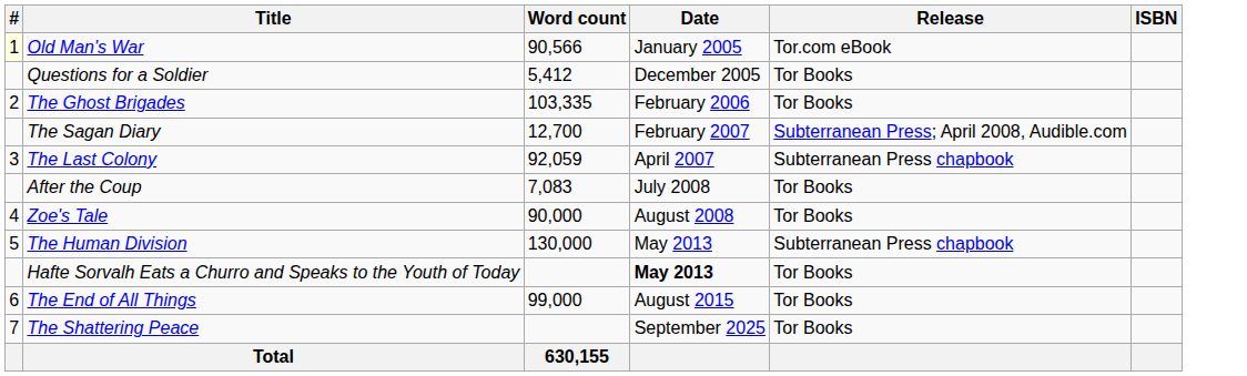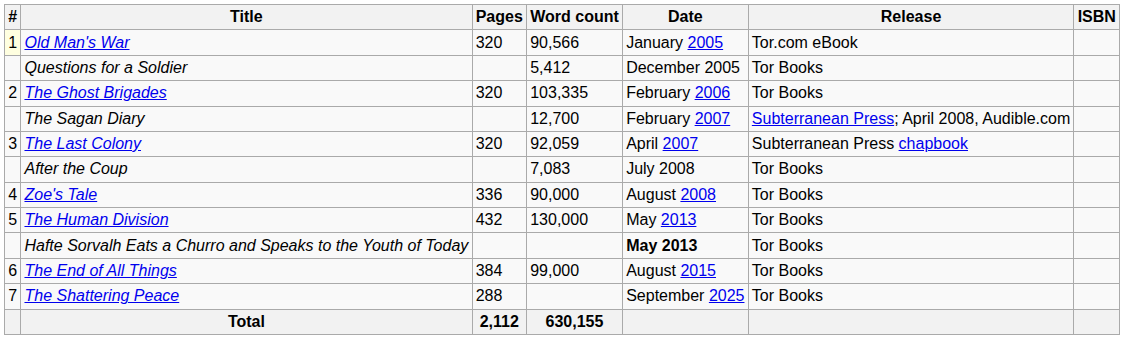 <table class="wikitable sortable">
 <tr>
 <th>#</th>
 <th>Title</th>
+<th>Pages</th>
 <th>Word count</th>
 <th>Date</th>
 <th>Release</th>
 <th>ISBN</th>
 </tr>
 <tr>
 <td style="background: lightyellow;">1</td>
 <td><em><a href='#'>Old Man's War</a></em></td>
+<td>320</td>
 <td>90,566</td>
 <td>January <a href='#'>2005</a></td>
 <td>Tor.com eBook</td>
 <td></td>
 </tr>
 <tr>
 <td></td>
 <td><em>Questions for a Soldier</em></td>
+<td></td>
 <td>5,412</td>
 <td>December 2005</td>
 <td>Tor Books</td>
 <td></td>
 </tr>
 <tr>
 <td>2</td>
 <td><em><a href='#'>The Ghost Brigades</a></em></td>
+<td>320</td>
 <td>103,335</td>
 <td>February <a href='#'>2006</a></td>
 <td>Tor Books</td>
 <td></td>
 </tr>
 <tr>
 <td></td>
 <td><em>The Sagan Diary</em></td>
+<td></td>
 <td>12,700</td>
 <td>February <a href='#'>2007</a></td>
 <td><a href='#'>Subterranean Press</a>; April 2008, Audible.com</td>
 <td></td>
 </tr>
 <tr>
 <td>3</td>
 <td><em><a href='#'>The Last Colony</a></em></td>
+<td>320</td>
 <td>92,059</td>
 <td>April <a href='#'>2007</a></td>
 <td>Subterranean Press <a href='#'>chapbook</a></td>
 <td></td>
 </tr>
 <tr>
 <td></td>
 <td><em>After the Coup</em></td>
+<td></td>
 <td>7,083</td>
 <td>July 2008</td>
 <td>Tor Books</td>
 <td></td>
 </tr>
 <tr>
 <td>4</td>
 <td><em><a href='#'>Zoe's Tale</a></em></td>
+<td>336</td>
 <td>90,000</td>
 <td>August <a href='#'>2008</a></td>
 <td>Tor Books</td>
 <td></td>
 </tr>
 <tr>
 <td>5</td>
 <td><em><a href='#'>The Human Division</a></em></td>
+<td>432</td>
 <td>130,000</td>
 <td>May <a href='#'>2013</a></td>
-<td>Subterranean Press <a href='#'>chapbook</a></td>
+<td>Tor Books</td>
 <td></td>
 </tr>
 <tr>
 <td></td>
 <td><em>Hafte Sorvalh Eats a Churro and Speaks to the Youth of Today</em></td>
+<td></td>
 <td></td>
 <td><strong>May 2013</strong></td>
 <td>Tor Books</td>
 <td></td>
 </tr>
 <tr>
 <td>6</td>
 <td><em><a href='#'>The End of All Things</a></em></td>
+<td>384</td>
 <td>99,000</td>
 <td>August <a href='#'>2015</a></td>
 <td>Tor Books</td>
 <td></td>
 </tr>
 <tr>
 <td>7</td>
 <td><em><a href='#'>The Shattering Peace</a></em></td>
+<td>288</td>
 <td></td>
 <td>September <a href='#'>2025</a></td>
 <td>Tor Books</td>
 <td></td>
 </tr>
 <tr>
 <th></th>
 <th>Total</th>
+<th>2,112</th>
 <th>630,155</th>
 <th></th>
 <th></th>
 <th></th>
 </tr>
 </table>
